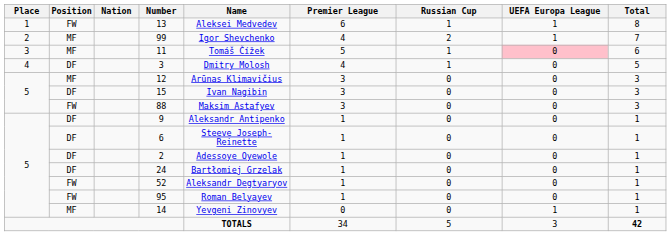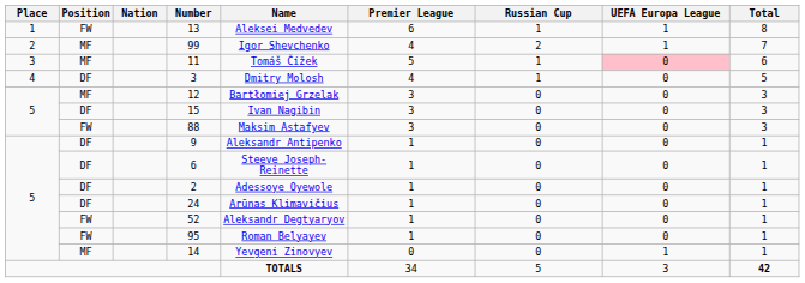 <table class="wikitable" style="font-size: 95%; text-align: center;">
 <tr>
 <th width=60>Place</th>
 <th width=60>Position</th>
 <th width=60>Nation</th>
 <th width=60>Number</th>
 <th width=150>Name</th>
 <th width=150>Premier League</th>
 <th width=150>Russian Cup</th>
 <th width=150>UEFA Europa League</th>
 <th width=80><strong>Total</strong></th>
 </tr>
 <tr>
 <td>1</td>
 <td>FW</td>
 <td></td>
 <td>13</td>
 <td><a href='#'>Aleksei Medvedev</a></td>
 <td>6</td>
 <td>1</td>
 <td>1</td>
 <td>8</td>
 </tr>
 <tr>
 <td>2</td>
 <td>MF</td>
 <td></td>
 <td>99</td>
 <td><a href='#'>Igor Shevchenko</a></td>
 <td>4</td>
 <td>2</td>
 <td>1</td>
 <td>7</td>
 </tr>
 <tr>
 <td>3</td>
 <td>MF</td>
 <td></td>
 <td>11</td>
 <td><a href='#'>Tomáš Čížek</a></td>
 <td>5</td>
 <td>1</td>
 <td style="background: pink;">0</td>
 <td>6</td>
 </tr>
 <tr>
 <td>4</td>
 <td>DF</td>
 <td></td>
 <td>3</td>
 <td><a href='#'>Dmitry Molosh</a></td>
 <td>4</td>
 <td>1</td>
 <td>0</td>
 <td>5</td>
 </tr>
 <tr>
 <td rowspan="3">5</td>
 <td>MF</td>
 <td></td>
 <td>12</td>
-<td><a href='#'>Arūnas Klimavičius</a></td>
+<td><a href='#'>Bartłomiej Grzelak</a></td>
 <td>3</td>
 <td>0</td>
 <td>0</td>
 <td>3</td>
 </tr>
 <tr>
 <td>DF</td>
 <td></td>
 <td>15</td>
 <td><a href='#'>Ivan Nagibin</a></td>
 <td>3</td>
 <td>0</td>
 <td>0</td>
 <td>3</td>
 </tr>
 <tr>
 <td>FW</td>
 <td></td>
 <td>88</td>
 <td><a href='#'>Maksim Astafyev</a></td>
 <td>3</td>
 <td>0</td>
 <td>0</td>
 <td>3</td>
 </tr>
 <tr>
 <td rowspan="7">5</td>
 <td>DF</td>
 <td></td>
 <td>9</td>
 <td><a href='#'>Aleksandr Antipenko</a></td>
 <td>1</td>
 <td>0</td>
 <td>0</td>
 <td>1</td>
 </tr>
 <tr>
 <td>DF</td>
 <td></td>
 <td>6</td>
 <td><a href='#'>Steeve Joseph-Reinette</a></td>
 <td>1</td>
 <td>0</td>
 <td>0</td>
 <td>1</td>
 </tr>
 <tr>
 <td>DF</td>
 <td></td>
 <td>2</td>
 <td><a href='#'>Adessoye Oyewole</a></td>
 <td>1</td>
 <td>0</td>
 <td>0</td>
 <td>1</td>
 </tr>
 <tr>
 <td>DF</td>
 <td></td>
 <td>24</td>
-<td><a href='#'>Bartłomiej Grzelak</a></td>
+<td><a href='#'>Arūnas Klimavičius</a></td>
 <td>1</td>
 <td>0</td>
 <td>0</td>
 <td>1</td>
 </tr>
 <tr>
 <td>FW</td>
 <td></td>
 <td>52</td>
 <td><a href='#'>Aleksandr Degtyaryov</a></td>
 <td>1</td>
 <td>0</td>
 <td>0</td>
 <td>1</td>
 </tr>
 <tr>
 <td>FW</td>
 <td></td>
 <td>95</td>
 <td><a href='#'>Roman Belyayev</a></td>
 <td>1</td>
 <td>0</td>
 <td>0</td>
 <td>1</td>
 </tr>
 <tr>
 <td>MF</td>
 <td></td>
 <td>14</td>
 <td><a href='#'>Yevgeni Zinovyev</a></td>
 <td>0</td>
 <td>0</td>
 <td>1</td>
 <td>1</td>
 </tr>
 <tr>
 <td colspan="4"></td>
 <td><strong>TOTALS</strong></td>
 <td>34</td>
 <td>5</td>
 <td>3</td>
 <td><strong>42</strong></td>
 </tr>
 </table>
